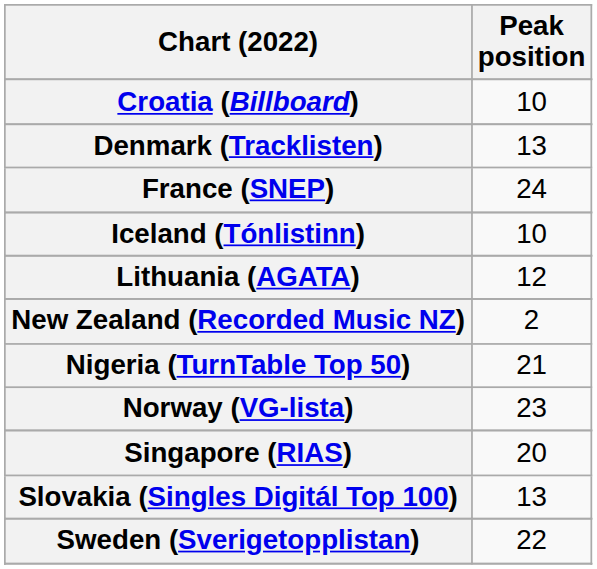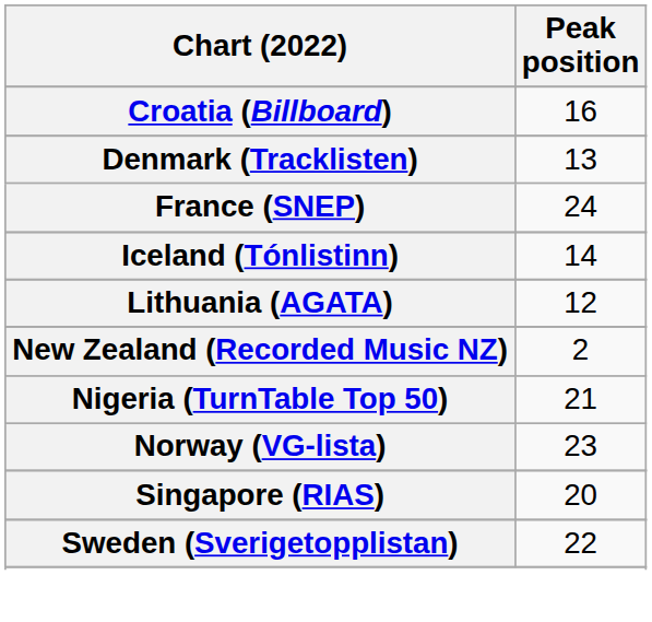 <table class="wikitable sortable plainrowheaders" style="text-align:center">
 <tr>
 <th scope="col">Chart (2022)</th>
 <th scope="col">Peak<br>position</th>
 </tr>
 <tr>
 </tr>
 <tr>
 </tr>
 <tr>
 </tr>
 <tr>
 <th scope="row"><a href='#'>Croatia</a> (<em><a href='#'>Billboard</a></em>)</th>
-<td>10</td>
+<td>16</td>
 </tr>
 <tr>
 </tr>
 <tr>
 <th scope="row">Denmark (<a href='#'>Tracklisten</a>)</th>
 <td>13</td>
 </tr>
 <tr>
 <th scope="row">France (<a href='#'>SNEP</a>)</th>
 <td>24</td>
 </tr>
 <tr>
 </tr>
 <tr>
 </tr>
 <tr>
 <th scope="row">Iceland (<a href='#'>Tónlistinn</a>)</th>
-<td>10</td>
+<td>14</td>
 </tr>
 <tr>
 </tr>
 <tr>
 <th scope="row">Lithuania (<a href='#'>AGATA</a>)</th>
 <td>12</td>
 </tr>
 <tr>
 </tr>
 <tr>
 <th scope="row">New Zealand (<a href='#'>Recorded Music NZ</a>)</th>
 <td>2</td>
 </tr>
 <tr>
 <th scope="row">Nigeria (<a href='#'>TurnTable Top 50</a>)</th>
 <td>21</td>
 </tr>
 <tr>
 <th scope="row">Norway (<a href='#'>VG-lista</a>)</th>
 <td>23</td>
 </tr>
 <tr>
 </tr>
 <tr>
 <th scope="row">Singapore (<a href='#'>RIAS</a>)</th>
 <td>20</td>
 </tr>
 <tr>
-<th scope="row">Slovakia (<a href='#'>Singles Digitál Top 100</a>)</th>
-<td>13</td>
-</tr>
-<tr>
 </tr>
 <tr>
 <th scope="row">Sweden (<a href='#'>Sverigetopplistan</a>)</th>
 <td>22</td>
 </tr>
 <tr>
 </tr>
 <tr>
 </tr>
 <tr>
 </tr>
 <tr>
 </tr>
 <tr>
 </tr>
 </table>
